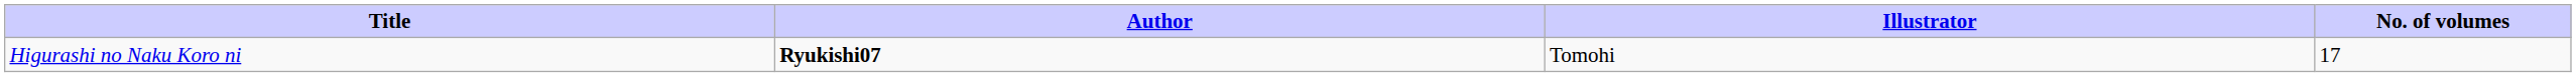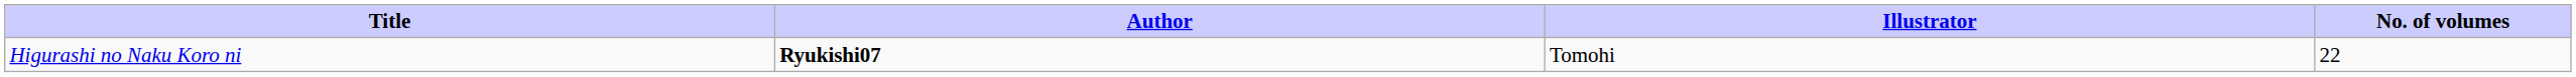 <table class="wikitable" style="width: 98%;">
 <tr>
 <th width=30% style="background:#ccf;">Title</th>
 <th width=30% style="background:#ccf;"><a href='#'>Author</a></th>
 <th width=30% style="background:#ccf;"><a href='#'>Illustrator</a></th>
 <th width=30% style="background:#ccf;">No. of volumes</th>
 </tr>
 <tr>
 <td><em><a href='#'>Higurashi no Naku Koro ni</a></em></td>
 <td><strong>Ryukishi07</strong></td>
 <td>Tomohi</td>
-<td>17</td>
+<td>22</td>
 </tr>
 </table>
